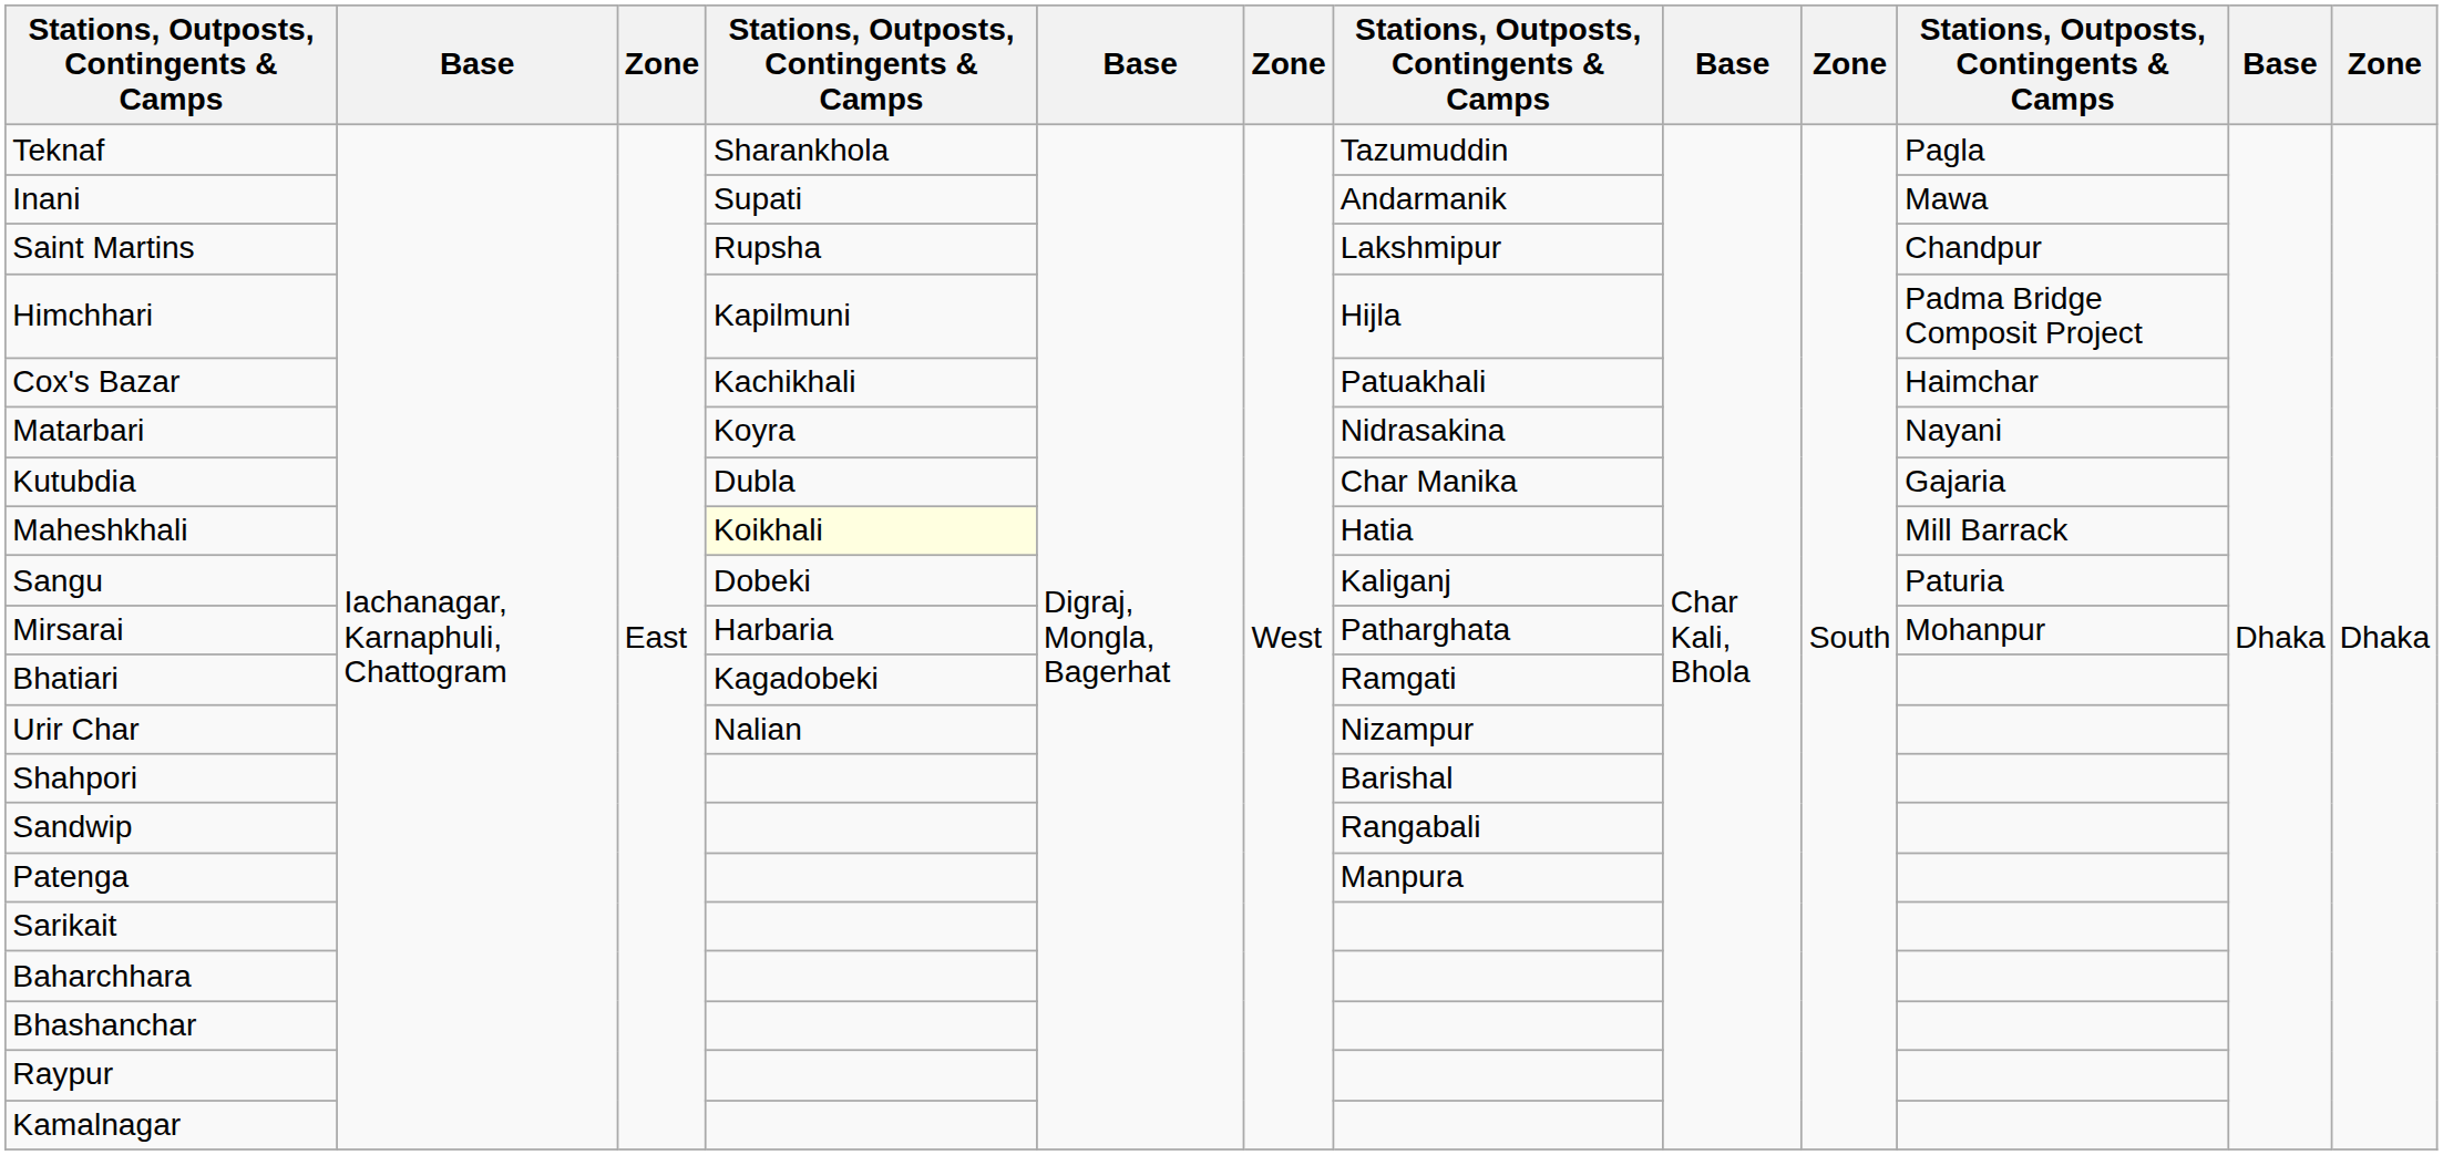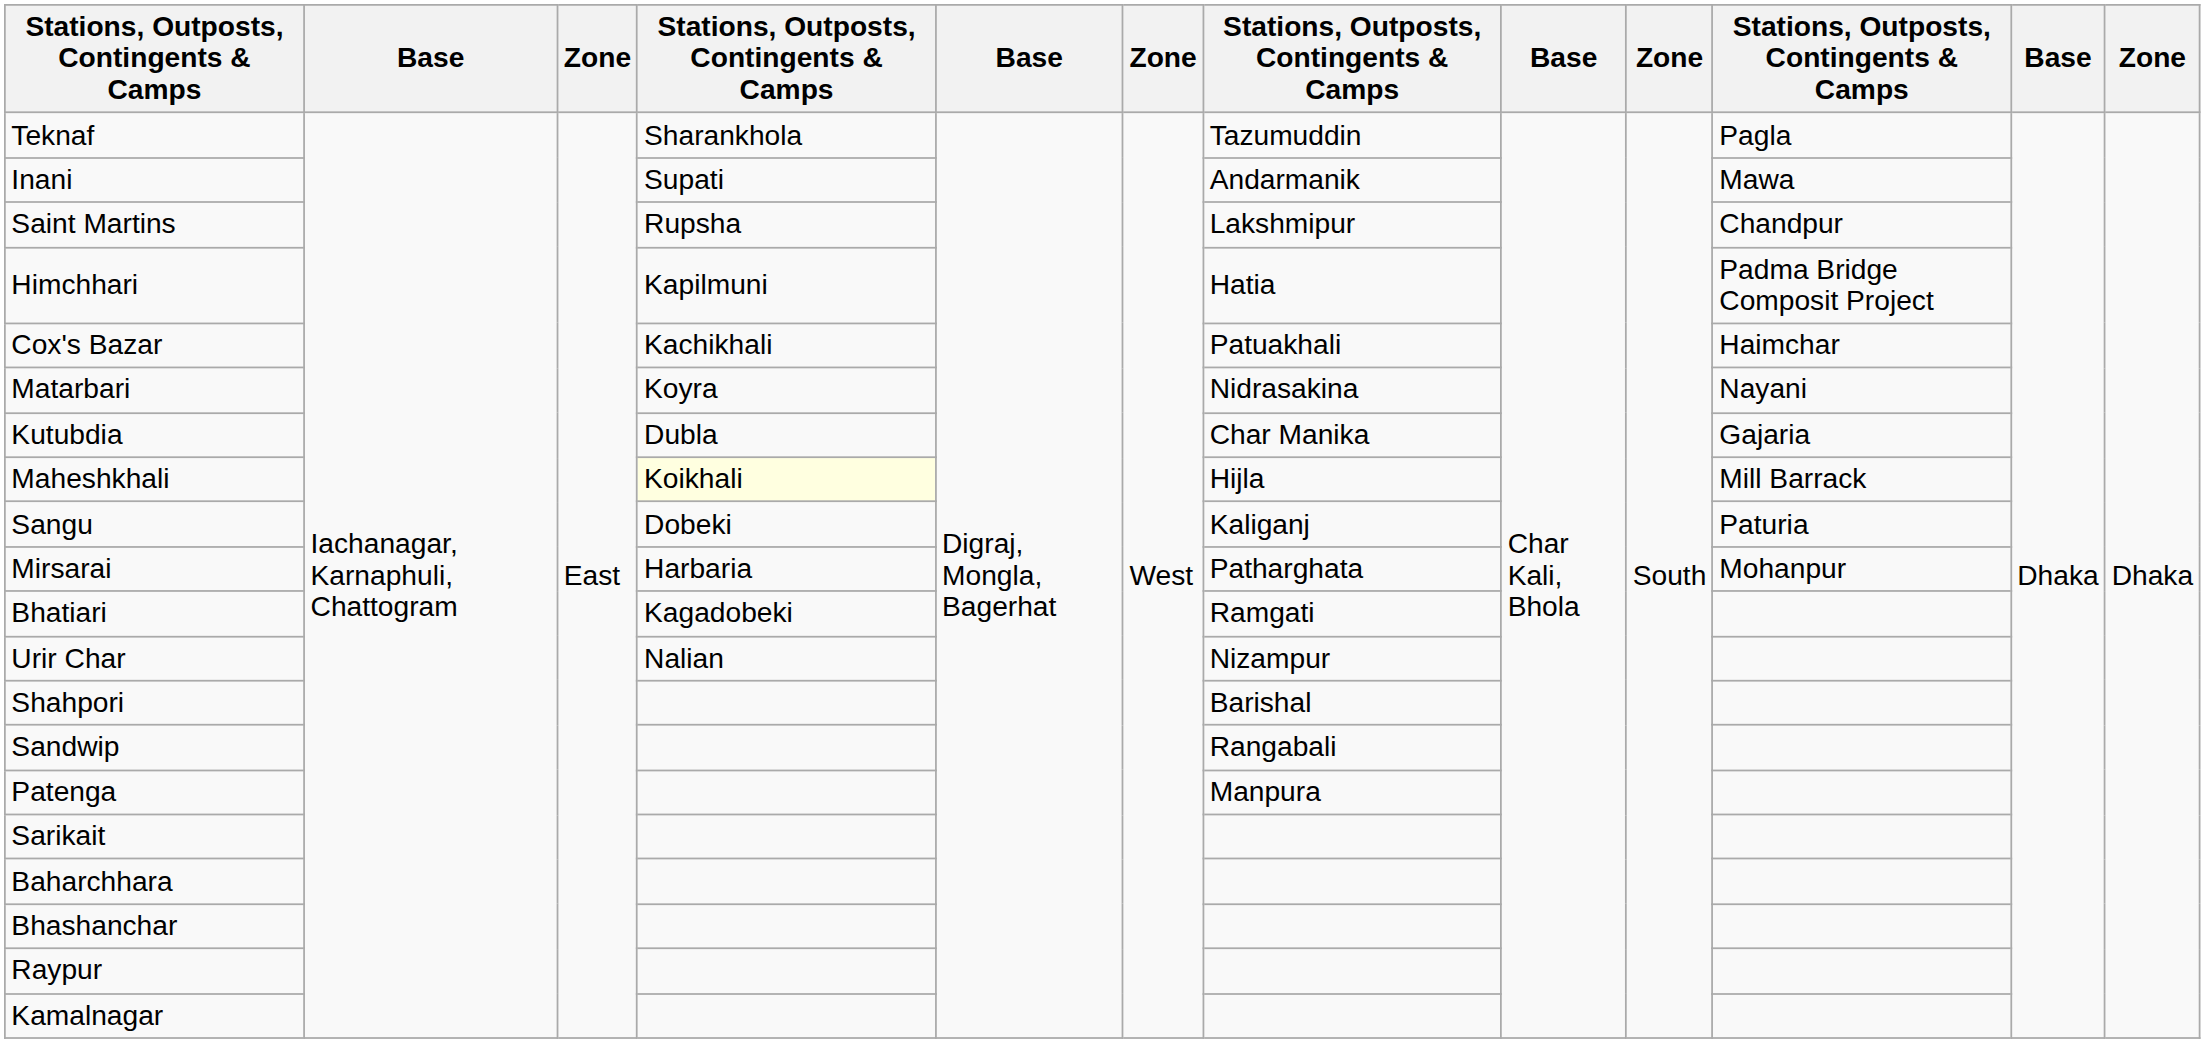 <table class="wikitable">
 <tr>
 <th>Stations, Outposts, Contingents & Camps</th>
 <th>Base</th>
 <th>Zone</th>
 <th>Stations, Outposts, Contingents & Camps</th>
 <th>Base</th>
 <th>Zone</th>
 <th>Stations, Outposts, Contingents & Camps</th>
 <th>Base</th>
 <th>Zone</th>
 <th>Stations, Outposts, Contingents & Camps</th>
 <th>Base</th>
 <th>Zone</th>
 </tr>
 <tr>
 <td>Teknaf</td>
 <td rowspan="20">Iachanagar, Karnaphuli, Chattogram</td>
 <td rowspan="20">East</td>
 <td>Sharankhola</td>
 <td rowspan="20">Digraj, Mongla, Bagerhat</td>
 <td rowspan="20">West</td>
 <td>Tazumuddin</td>
 <td rowspan="20">Char Kali, Bhola</td>
 <td rowspan="20">South</td>
 <td>Pagla</td>
 <td rowspan="20">Dhaka</td>
 <td rowspan="20">Dhaka</td>
 </tr>
 <tr>
 <td>Inani</td>
 <td>Supati</td>
 <td>Andarmanik</td>
 <td>Mawa</td>
 </tr>
 <tr>
 <td>Saint Martins</td>
 <td>Rupsha</td>
 <td>Lakshmipur</td>
 <td>Chandpur</td>
 </tr>
 <tr>
 <td>Himchhari</td>
 <td>Kapilmuni</td>
-<td>Hijla</td>
+<td>Hatia</td>
 <td>Padma Bridge Composit Project</td>
 </tr>
 <tr>
 <td>Cox's Bazar</td>
 <td>Kachikhali</td>
 <td>Patuakhali</td>
 <td>Haimchar</td>
 </tr>
 <tr>
 <td>Matarbari</td>
 <td>Koyra</td>
 <td>Nidrasakina</td>
 <td>Nayani</td>
 </tr>
 <tr>
 <td>Kutubdia</td>
 <td>Dubla</td>
 <td>Char Manika</td>
 <td>Gajaria</td>
 </tr>
 <tr>
 <td>Maheshkhali</td>
 <td style="background: lightyellow;">Koikhali</td>
-<td>Hatia</td>
+<td>Hijla</td>
 <td>Mill Barrack</td>
 </tr>
 <tr>
 <td>Sangu</td>
 <td>Dobeki</td>
 <td>Kaliganj</td>
 <td>Paturia</td>
 </tr>
 <tr>
 <td>Mirsarai</td>
 <td>Harbaria</td>
 <td>Patharghata</td>
 <td>Mohanpur</td>
 </tr>
 <tr>
 <td>Bhatiari</td>
 <td>Kagadobeki</td>
 <td>Ramgati</td>
 <td></td>
 </tr>
 <tr>
 <td>Urir Char</td>
 <td>Nalian</td>
 <td>Nizampur</td>
 <td></td>
 </tr>
 <tr>
 <td>Shahpori</td>
 <td></td>
 <td>Barishal</td>
 <td></td>
 </tr>
 <tr>
 <td>Sandwip</td>
 <td></td>
 <td>Rangabali</td>
 <td></td>
 </tr>
 <tr>
 <td>Patenga</td>
 <td></td>
 <td>Manpura</td>
 <td></td>
 </tr>
 <tr>
 <td>Sarikait</td>
 <td></td>
 <td></td>
 <td></td>
 </tr>
 <tr>
 <td>Baharchhara</td>
 <td></td>
 <td></td>
 <td></td>
 </tr>
 <tr>
 <td>Bhashanchar</td>
 <td></td>
 <td></td>
 <td></td>
 </tr>
 <tr>
 <td>Raypur</td>
 <td></td>
 <td></td>
 <td></td>
 </tr>
 <tr>
 <td>Kamalnagar</td>
 <td></td>
 <td></td>
 <td></td>
 </tr>
 </table>
